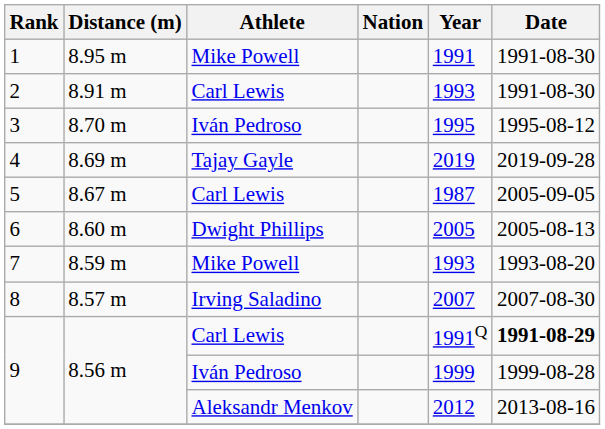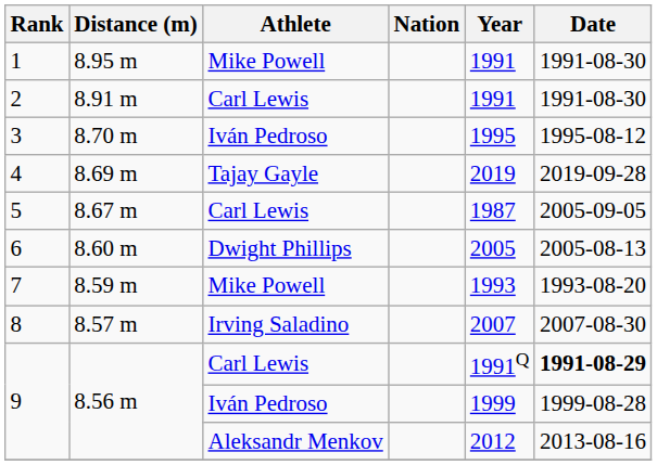 <table class=wikitable style="font-size:95%">
 <tr>
 <th>Rank</th>
 <th>Distance (m)</th>
 <th>Athlete</th>
 <th>Nation</th>
 <th>Year</th>
 <th>Date</th>
 </tr>
 <tr>
 <td>1</td>
 <td>8.95 m</td>
 <td><a href='#'>Mike Powell</a></td>
 <td></td>
 <td><a href='#'>1991</a></td>
 <td>1991-08-30</td>
 </tr>
 <tr>
 <td>2</td>
 <td>8.91 m</td>
 <td><a href='#'>Carl Lewis</a></td>
 <td></td>
-<td><a href='#'>1993</a></td>
+<td><a href='#'>1991</a></td>
 <td>1991-08-30</td>
 </tr>
 <tr>
 <td>3</td>
 <td>8.70 m</td>
 <td><a href='#'>Iván Pedroso</a></td>
 <td></td>
 <td><a href='#'>1995</a></td>
 <td>1995-08-12</td>
 </tr>
 <tr>
 <td>4</td>
 <td>8.69 m</td>
 <td><a href='#'>Tajay Gayle</a></td>
 <td></td>
 <td><a href='#'>2019</a></td>
 <td>2019-09-28</td>
 </tr>
 <tr>
 <td>5</td>
 <td>8.67 m</td>
 <td><a href='#'>Carl Lewis</a></td>
 <td></td>
 <td><a href='#'>1987</a></td>
 <td>2005-09-05</td>
 </tr>
 <tr>
 <td>6</td>
 <td>8.60 m</td>
 <td><a href='#'>Dwight Phillips</a></td>
 <td></td>
 <td><a href='#'>2005</a></td>
 <td>2005-08-13</td>
 </tr>
 <tr>
 <td>7</td>
 <td>8.59 m</td>
 <td><a href='#'>Mike Powell</a></td>
 <td></td>
 <td><a href='#'>1993</a></td>
 <td>1993-08-20</td>
 </tr>
 <tr>
 <td>8</td>
 <td>8.57 m</td>
 <td><a href='#'>Irving Saladino</a></td>
 <td></td>
 <td><a href='#'>2007</a></td>
 <td>2007-08-30</td>
 </tr>
 <tr>
 <td rowspan=3>9</td>
 <td rowspan=3>8.56 m</td>
 <td><a href='#'>Carl Lewis</a></td>
 <td></td>
 <td><a href='#'>1991</a><sup>Q</sup></td>
 <td><strong>1991-08-29</strong></td>
 </tr>
 <tr>
 <td><a href='#'>Iván Pedroso</a></td>
 <td></td>
 <td><a href='#'>1999</a></td>
 <td>1999-08-28</td>
 </tr>
 <tr>
 <td><a href='#'>Aleksandr Menkov</a></td>
 <td></td>
 <td><a href='#'>2012</a></td>
 <td>2013-08-16</td>
 </tr>
 <tr>
 </tr>
 </table>
